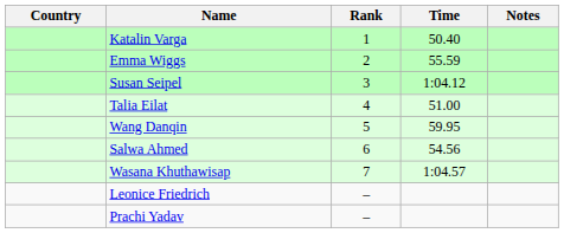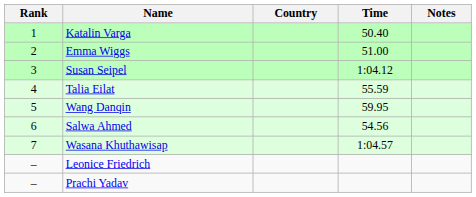 <table class="wikitable" style="text-align:center;width: 50%">
 <tr>
+<th>Rank</th>
+<th>Name</th>
 <th>Country</th>
-<th>Name</th>
-<th>Rank</th>
 <th>Time</th>
 <th>Notes</th>
 </tr>
 <tr bgcolor=bbffbb>
+<td>1</td>
+<td align="left"><a href='#'>Katalin Varga</a></td>
 <td align="left"></td>
-<td align="left"><a href='#'>Katalin Varga</a></td>
-<td>1</td>
 <td>50.40</td>
 <td></td>
 </tr>
 <tr bgcolor=bbffbb>
+<td>2</td>
+<td align="left"><a href='#'>Emma Wiggs</a></td>
 <td align="left"></td>
-<td align="left"><a href='#'>Emma Wiggs</a></td>
-<td>2</td>
-<td>55.59</td>
+<td>51.00</td>
 <td></td>
 </tr>
 <tr bgcolor=bbffbb>
+<td>3</td>
+<td align="left"><a href='#'>Susan Seipel</a></td>
 <td align="left"></td>
-<td align="left"><a href='#'>Susan Seipel</a></td>
-<td>3</td>
 <td>1:04.12</td>
 <td></td>
 </tr>
 <tr bgcolor=ddffdd>
+<td>4</td>
+<td align="left"><a href='#'>Talia Eilat</a></td>
 <td align="left"></td>
-<td align="left"><a href='#'>Talia Eilat</a></td>
-<td>4</td>
-<td>51.00</td>
+<td>55.59</td>
 <td></td>
 </tr>
 <tr bgcolor=ddffdd>
+<td>5</td>
+<td align="left"><a href='#'>Wang Danqin</a></td>
 <td align="left"></td>
-<td align="left"><a href='#'>Wang Danqin</a></td>
-<td>5</td>
 <td>59.95</td>
 <td></td>
 </tr>
 <tr bgcolor=ddffdd>
+<td>6</td>
+<td align="left"><a href='#'>Salwa Ahmed</a></td>
 <td align="left"></td>
-<td align="left"><a href='#'>Salwa Ahmed</a></td>
-<td>6</td>
 <td>54.56</td>
 <td></td>
 </tr>
 <tr bgcolor=ddffdd>
+<td>7</td>
+<td align="left"><a href='#'>Wasana Khuthawisap</a></td>
 <td align="left"></td>
-<td align="left"><a href='#'>Wasana Khuthawisap</a></td>
-<td>7</td>
 <td>1:04.57</td>
 <td></td>
 </tr>
 <tr>
+<td>–</td>
+<td align="left"><a href='#'>Leonice Friedrich</a></td>
 <td align="left"></td>
-<td align="left"><a href='#'>Leonice Friedrich</a></td>
-<td>–</td>
 <td></td>
 <td></td>
 </tr>
 <tr>
+<td>–</td>
+<td align="left"><a href='#'>Prachi Yadav</a></td>
 <td align="left"></td>
-<td align="left"><a href='#'>Prachi Yadav</a></td>
-<td>–</td>
 <td></td>
 <td></td>
 </tr>
 </table>
